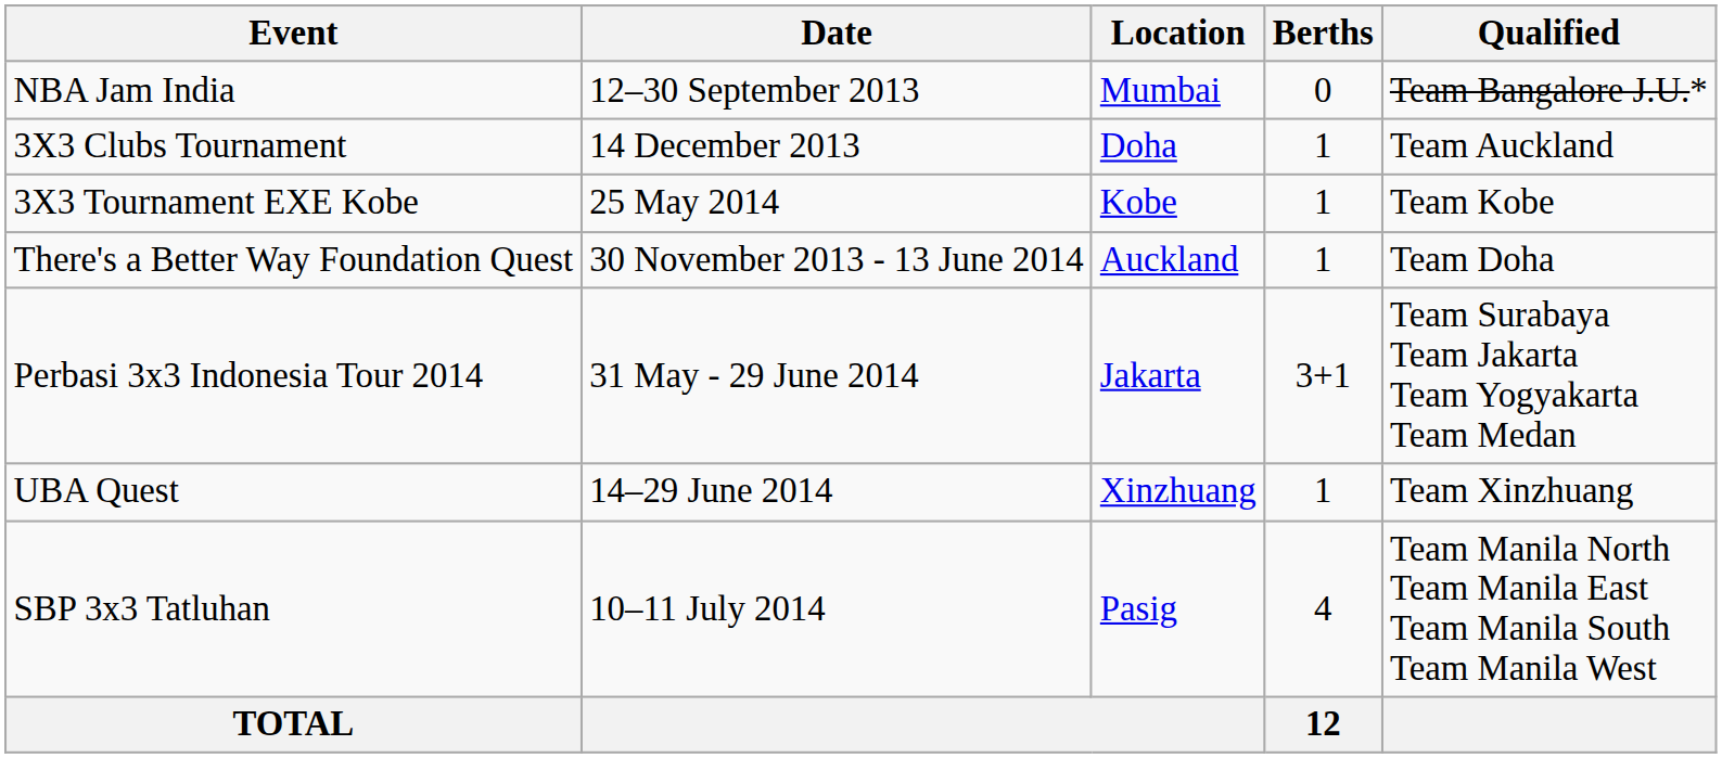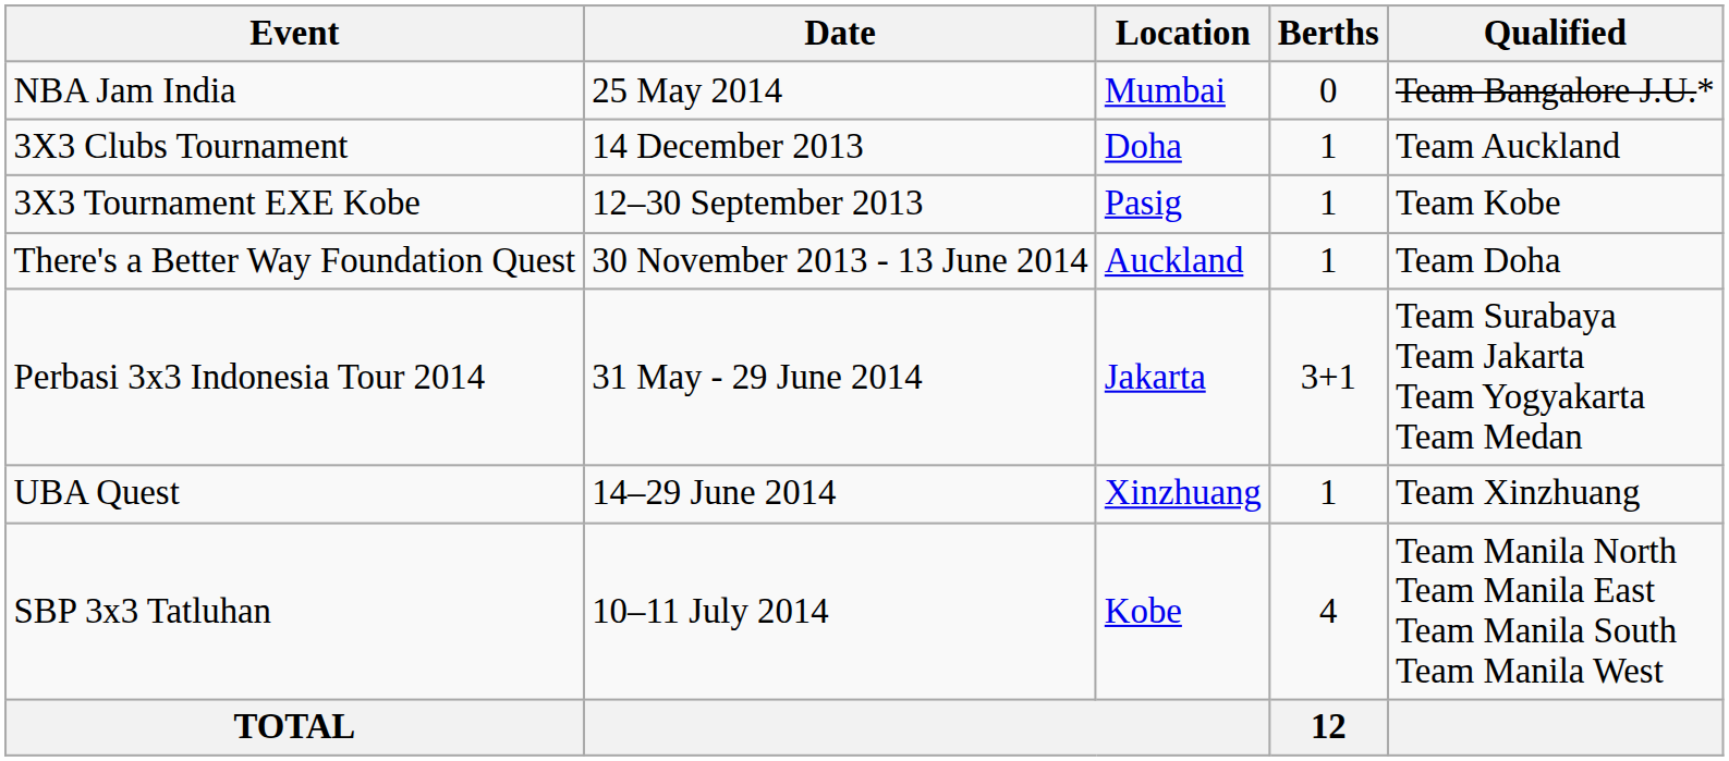 <table class="wikitable">
 <tr>
 <th>Event</th>
 <th>Date</th>
 <th>Location</th>
 <th>Berths</th>
 <th>Qualified</th>
 </tr>
 <tr>
 <td>NBA Jam India</td>
-<td>12–30 September 2013</td>
+<td>25 May 2014</td>
 <td> <a href='#'>Mumbai</a></td>
 <td align=center>0</td>
 <td><s>Team Bangalore J.U.</s>*</td>
 </tr>
 <tr>
 <td>3X3 Clubs Tournament</td>
 <td>14 December 2013</td>
 <td> <a href='#'>Doha</a></td>
 <td align=center>1</td>
 <td>Team Auckland</td>
 </tr>
 <tr>
 <td>3X3 Tournament EXE Kobe</td>
-<td>25 May 2014</td>
-<td> <a href='#'>Kobe</a></td>
+<td>12–30 September 2013</td>
+<td> <a href='#'>Pasig</a></td>
 <td align=center>1</td>
 <td>Team Kobe</td>
 </tr>
 <tr>
 <td>There's a Better Way Foundation Quest</td>
 <td>30 November 2013 - 13 June 2014</td>
 <td> <a href='#'>Auckland</a></td>
 <td align=center>1</td>
 <td>Team Doha</td>
 </tr>
 <tr>
 <td>Perbasi 3x3 Indonesia Tour 2014</td>
 <td>31 May - 29 June  2014</td>
 <td> <a href='#'>Jakarta</a></td>
 <td align=center>3+1</td>
 <td>Team Surabaya<br>Team Jakarta<br>Team Yogyakarta<br>Team Medan</td>
 </tr>
 <tr>
 <td>UBA Quest</td>
 <td>14–29 June 2014</td>
 <td> <a href='#'>Xinzhuang</a></td>
 <td align=center>1</td>
 <td>Team Xinzhuang</td>
 </tr>
 <tr>
 <td>SBP 3x3 Tatluhan</td>
 <td>10–11 July 2014</td>
-<td> <a href='#'>Pasig</a></td>
+<td> <a href='#'>Kobe</a></td>
 <td align=center>4</td>
 <td>Team Manila North<br>Team Manila East<br>Team Manila South<br>Team Manila West</td>
 </tr>
 <tr>
 <th>TOTAL</th>
 <th colspan="2"></th>
 <th>12</th>
 <th></th>
 </tr>
 </table>
